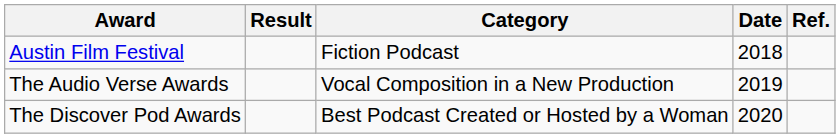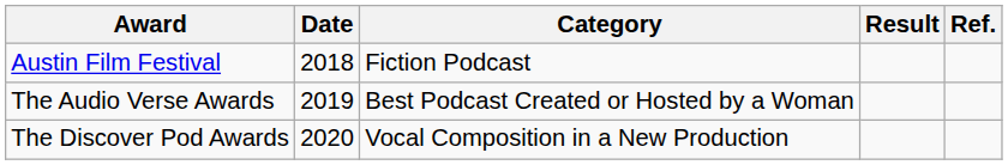 <table class="wikitable sortable">
 <tr>
 <th>Award</th>
+<th>Date</th>
+<th>Category</th>
 <th>Result</th>
-<th>Category</th>
-<th>Date</th>
 <th>Ref.</th>
 </tr>
 <tr>
 <td><a href='#'>Austin Film Festival</a></td>
+<td>2018</td>
+<td>Fiction Podcast</td>
 <td></td>
-<td>Fiction Podcast</td>
-<td>2018</td>
 <td></td>
 </tr>
 <tr>
 <td>The Audio Verse Awards</td>
+<td>2019</td>
+<td>Best Podcast Created or Hosted by a Woman</td>
 <td></td>
-<td>Vocal Composition in a New Production</td>
-<td>2019</td>
 <td></td>
 </tr>
 <tr>
 <td>The Discover Pod Awards</td>
+<td>2020</td>
+<td>Vocal Composition in a New Production</td>
 <td></td>
-<td>Best Podcast Created or Hosted by a Woman</td>
-<td>2020</td>
 <td></td>
 </tr>
 </table>
